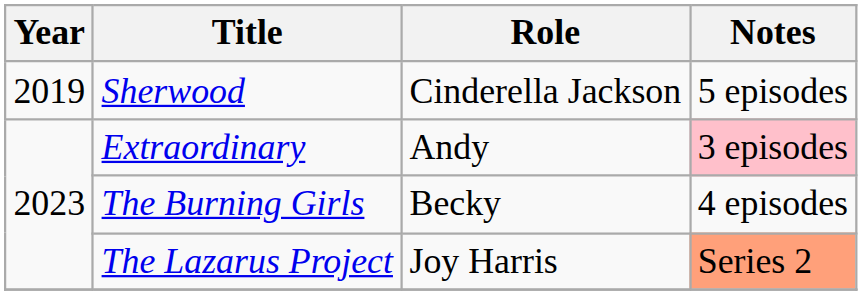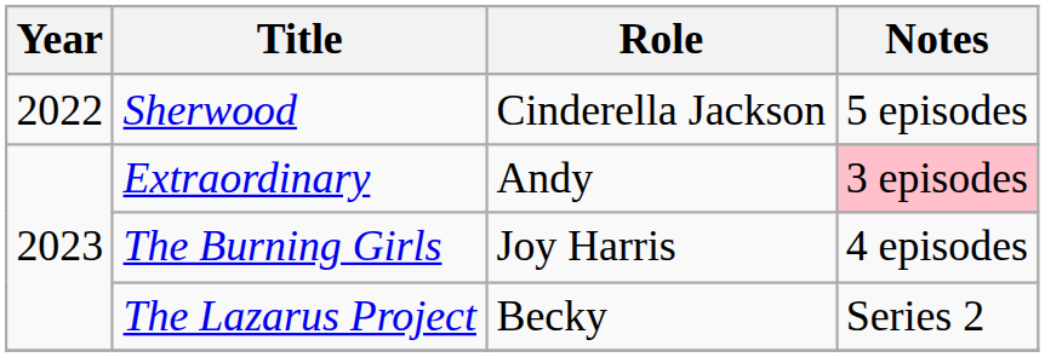 <table class="wikitable sortable">
 <tr>
 <th>Year</th>
 <th>Title</th>
 <th>Role</th>
 <th class="unsortable">Notes</th>
 </tr>
 <tr>
-<td>2019</td>
+<td>2022</td>
 <td><em><a href='#'>Sherwood</a></em></td>
 <td>Cinderella Jackson</td>
 <td>5 episodes</td>
 </tr>
 <tr>
 <td rowspan="3">2023</td>
 <td><em><a href='#'>Extraordinary</a></em></td>
 <td>Andy</td>
 <td style="background: pink;">3 episodes</td>
 </tr>
 <tr>
 <td><em><a href='#'>The Burning Girls</a></em></td>
-<td>Becky</td>
+<td>Joy Harris</td>
 <td>4 episodes</td>
 </tr>
 <tr>
 <td><em><a href='#'>The Lazarus Project</a></em></td>
-<td>Joy Harris</td>
-<td style="background: lightsalmon;">Series 2</td>
+<td>Becky</td>
+<td>Series 2</td>
 </tr>
 <tr>
 </tr>
 </table>
